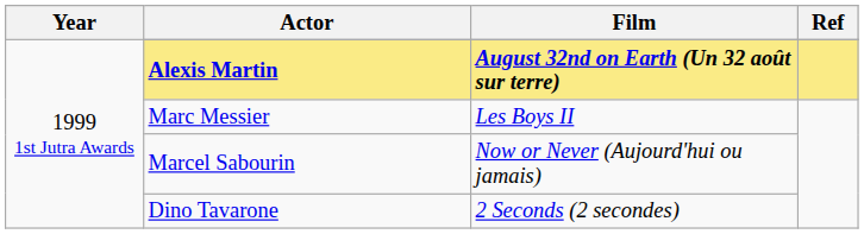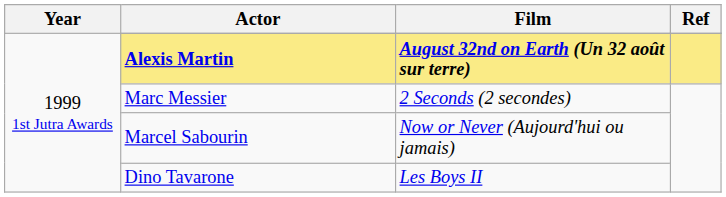 <table class="wikitable" style="width:100%;">
 <tr style="background:#bebebe;">
 <th style="width:8%;">Year</th>
 <th style="width:19%;">Actor</th>
 <th style="width:19%;">Film</th>
 <th style="width:2%;">Ref</th>
 </tr>
 <tr>
 <td rowspan="5" align="center">1999 <br> <small><a href='#'>1st Jutra Awards</a></small></td>
 </tr>
 <tr style="background:#FAEB86">
 <td><strong><a href='#'>Alexis Martin</a></strong></td>
 <td><strong><em><a href='#'>August 32nd on Earth</a> (Un 32 août sur terre)</em></strong></td>
 <td></td>
 </tr>
 <tr>
 <td><a href='#'>Marc Messier</a></td>
-<td><em><a href='#'>Les Boys II</a></em></td>
+<td><em><a href='#'>2 Seconds</a> (2 secondes)</em></td>
 <td rowspan=3></td>
 </tr>
 <tr>
 <td><a href='#'>Marcel Sabourin</a></td>
 <td><em><a href='#'>Now or Never</a> (Aujourd'hui ou jamais)</em></td>
 </tr>
 <tr>
 <td><a href='#'>Dino Tavarone</a></td>
-<td><em><a href='#'>2 Seconds</a> (2 secondes)</em></td>
+<td><em><a href='#'>Les Boys II</a></em></td>
 </tr>
 </table>
